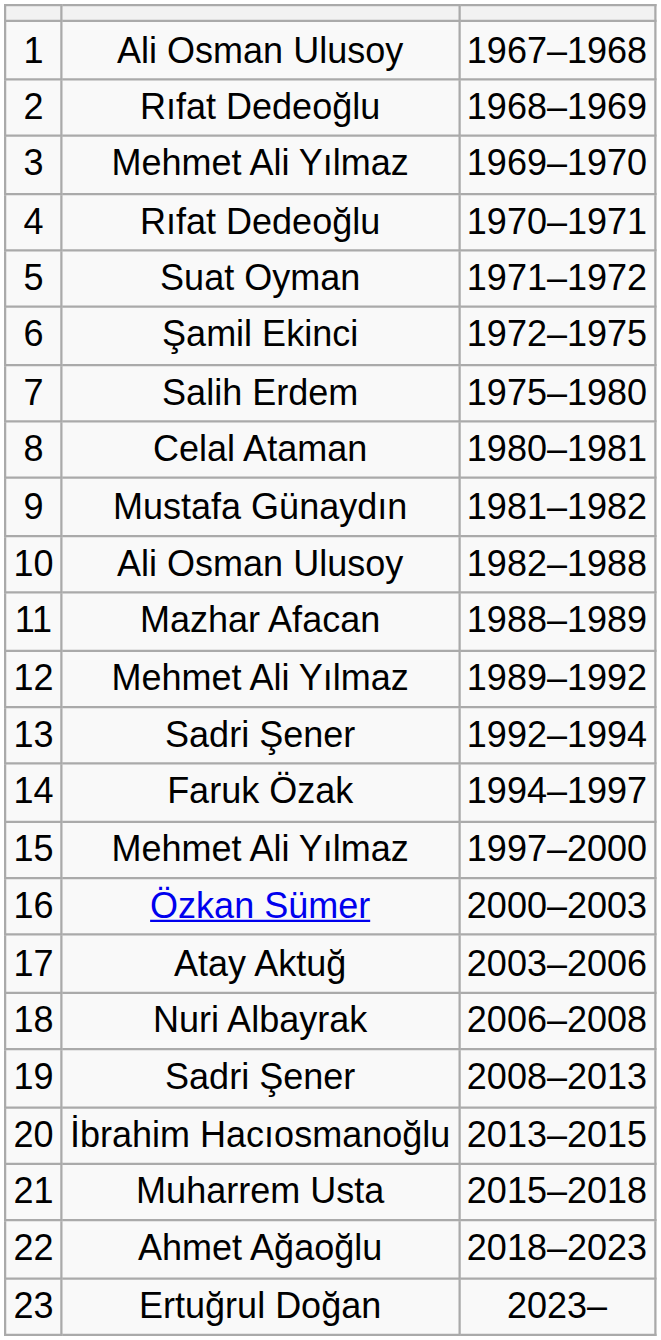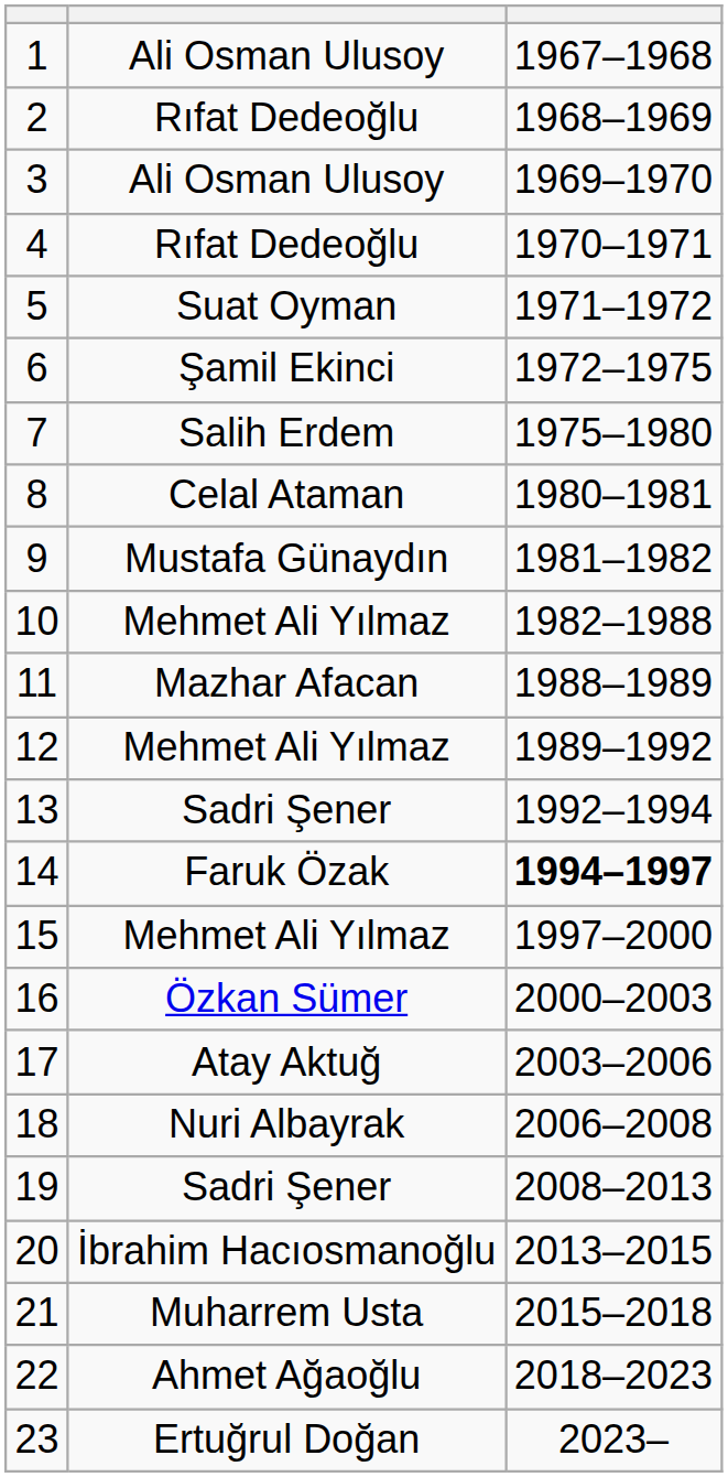 <table class="wikitable plainrowheaders sortable" style="text-align:center">
 <tr>
 <th></th>
 <th></th>
 <th></th>
 </tr>
 <tr>
 <td>1</td>
 <td align="center">Ali Osman Ulusoy</td>
 <td>1967–1968</td>
 </tr>
 <tr>
 <td>2</td>
 <td align="center">Rıfat Dedeoğlu</td>
 <td>1968–1969</td>
 </tr>
 <tr>
 <td>3</td>
-<td align="center">Mehmet Ali Yılmaz</td>
+<td align="center">Ali Osman Ulusoy</td>
 <td>1969–1970</td>
 </tr>
 <tr>
 <td>4</td>
 <td align="center">Rıfat Dedeoğlu</td>
 <td>1970–1971</td>
 </tr>
 <tr>
 <td>5</td>
 <td align="center">Suat Oyman</td>
 <td>1971–1972</td>
 </tr>
 <tr>
 <td>6</td>
 <td align="center">Şamil Ekinci</td>
 <td>1972–1975</td>
 </tr>
 <tr>
 <td>7</td>
 <td align="center">Salih Erdem</td>
 <td>1975–1980</td>
 </tr>
 <tr>
 <td>8</td>
 <td align="center">Celal Ataman</td>
 <td>1980–1981</td>
 </tr>
 <tr>
 <td>9</td>
 <td align="center">Mustafa Günaydın</td>
 <td>1981–1982</td>
 </tr>
 <tr>
 <td>10</td>
-<td align="center">Ali Osman Ulusoy</td>
+<td align="center">Mehmet Ali Yılmaz</td>
 <td>1982–1988</td>
 </tr>
 <tr>
 <td>11</td>
 <td align="center">Mazhar Afacan</td>
 <td>1988–1989</td>
 </tr>
 <tr>
 <td>12</td>
 <td align="center">Mehmet Ali Yılmaz</td>
 <td>1989–1992</td>
 </tr>
 <tr>
 <td>13</td>
 <td align="center">Sadri Şener</td>
 <td>1992–1994</td>
 </tr>
 <tr>
 <td>14</td>
 <td align="center">Faruk Özak</td>
-<td>1994–1997</td>
+<td><strong>1994–1997</strong></td>
 </tr>
 <tr>
 <td>15</td>
 <td align="center">Mehmet Ali Yılmaz</td>
 <td>1997–2000</td>
 </tr>
 <tr>
 <td>16</td>
 <td align="center"><a href='#'>Özkan Sümer</a></td>
 <td>2000–2003</td>
 </tr>
 <tr>
 <td>17</td>
 <td align="center">Atay Aktuğ</td>
 <td>2003–2006</td>
 </tr>
 <tr>
 <td>18</td>
 <td align="center">Nuri Albayrak</td>
 <td>2006–2008</td>
 </tr>
 <tr>
 <td>19</td>
 <td align="center">Sadri Şener</td>
 <td>2008–2013</td>
 </tr>
 <tr>
 <td>20</td>
 <td align="center">İbrahim Hacıosmanoğlu</td>
 <td>2013–2015</td>
 </tr>
 <tr>
 <td>21</td>
 <td align="center">Muharrem Usta</td>
 <td>2015–2018</td>
 </tr>
 <tr>
 <td>22</td>
 <td align="center">Ahmet Ağaoğlu</td>
 <td>2018–2023</td>
 </tr>
 <tr>
 <td>23</td>
 <td align="center">Ertuğrul Doğan</td>
 <td>2023–</td>
 </tr>
 </table>
